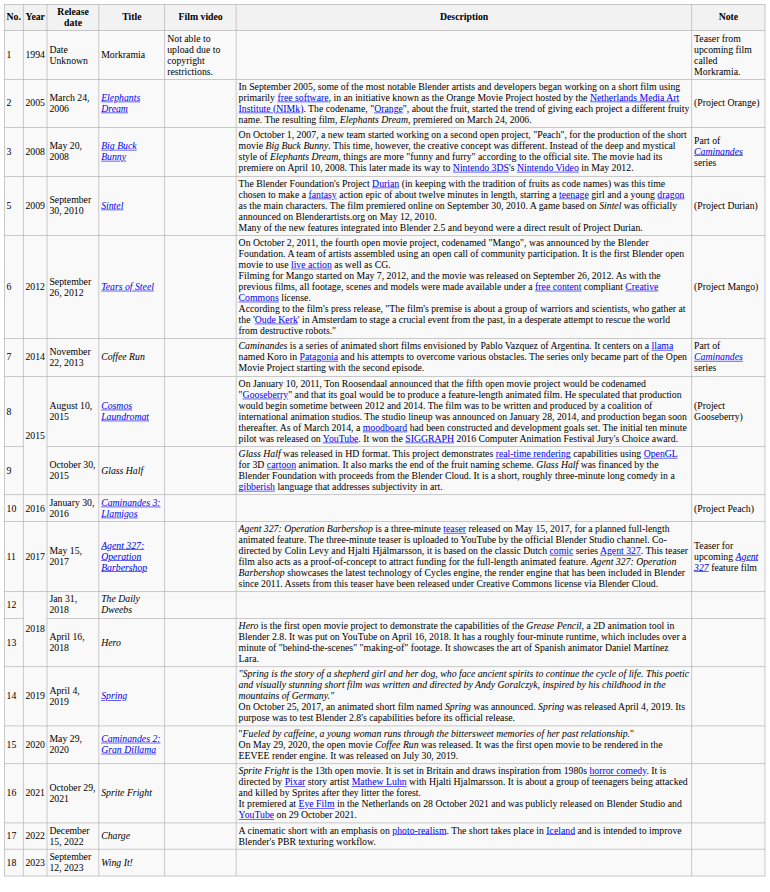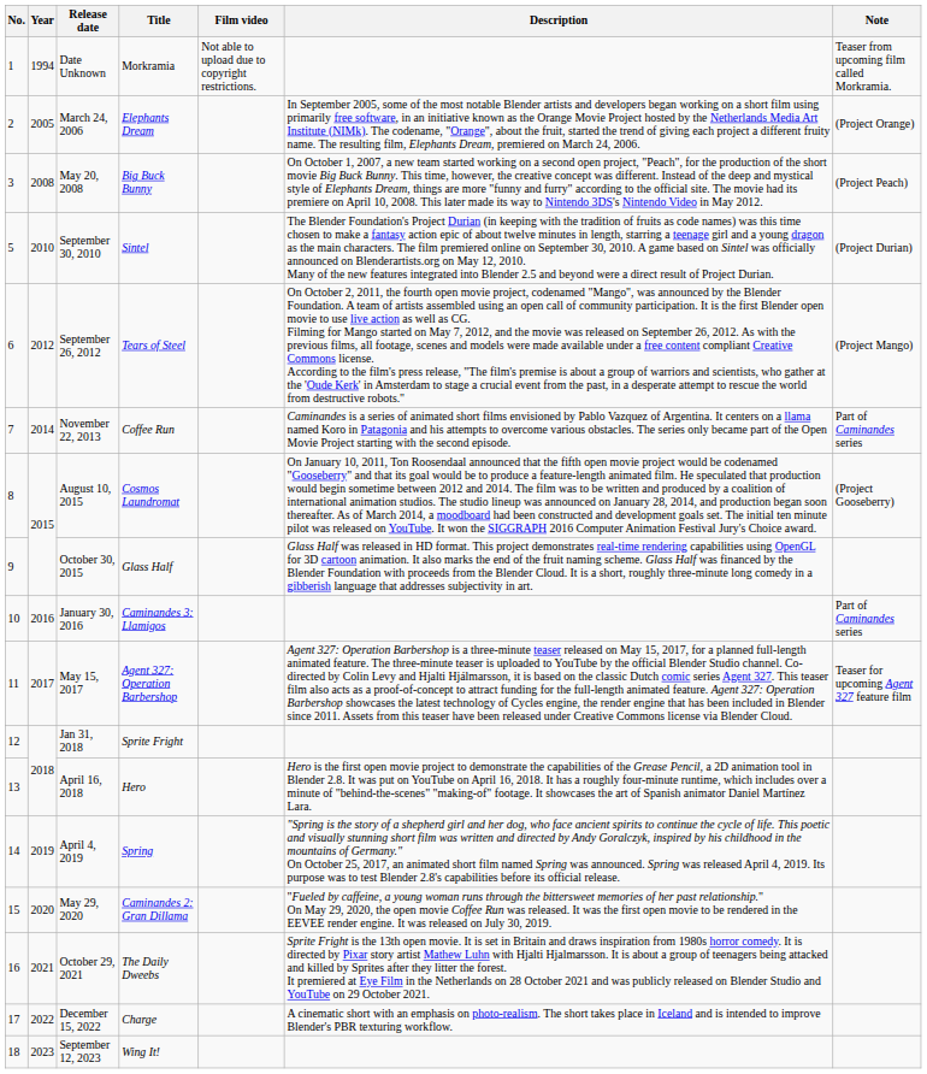 <table class="wikitable sortable">
 <tr>
 <th>No.</th>
 <th>Year</th>
 <th>Release date</th>
 <th>Title</th>
 <th>Film video</th>
 <th>Description</th>
 <th>Note</th>
 </tr>
 <tr>
 <td>1</td>
 <td>1994</td>
 <td>Date Unknown</td>
 <td>Morkramia</td>
 <td>Not able to upload due to copyright restrictions.</td>
 <td></td>
 <td>Teaser from upcoming film called Morkramia.</td>
 </tr>
 <tr>
 <td>2</td>
 <td>2005</td>
 <td>March 24, 2006</td>
 <td><em><a href='#'>Elephants Dream</a></em></td>
 <td></td>
 <td>In September 2005, some of the most notable Blender artists and developers began working on a short film using primarily <a href='#'>free software</a>, in an initiative known as the Orange Movie Project hosted by the <a href='#'>Netherlands Media Art Institute (NIMk)</a>. The codename, "<a href='#'>Orange</a>", about the fruit, started the trend of giving each project a different fruity name. The resulting film, <em>Elephants Dream</em>, premiered on March 24, 2006.</td>
 <td>(Project Orange)</td>
 </tr>
 <tr>
 <td>3</td>
 <td>2008</td>
 <td>May 20, 2008</td>
 <td><em><a href='#'>Big Buck Bunny</a></em></td>
 <td></td>
 <td>On October 1, 2007, a new team started working on a second open project, "Peach", for the production of the short movie <em>Big Buck Bunny</em>. This time, however, the creative concept was different. Instead of the deep and mystical style of <em>Elephants Dream</em>, things are more "funny and furry" according to the official site. The movie had its premiere on April 10, 2008. This later made its way to <a href='#'>Nintendo 3DS</a>'s <a href='#'>Nintendo Video</a> in May 2012.</td>
-<td>Part of <em><a href='#'>Caminandes</a></em> series</td>
+<td>(Project Peach)</td>
 </tr>
 <tr>
 <td>5</td>
-<td>2009</td>
+<td>2010</td>
 <td>September 30, 2010</td>
 <td><em><a href='#'>Sintel</a></em></td>
 <td></td>
 <td>The Blender Foundation's Project <a href='#'>Durian</a> (in keeping with the tradition of fruits as code names) was this time chosen to make a <a href='#'>fantasy</a> action epic of about twelve minutes in length, starring a <a href='#'>teenage</a> girl and a young <a href='#'>dragon</a> as the main characters. The film premiered online on September 30, 2010. A game based on <em>Sintel</em> was officially announced on Blenderartists.org on May 12, 2010.<br>Many of the new features integrated into Blender 2.5 and beyond were a direct result of Project Durian.</td>
 <td>(Project Durian)</td>
 </tr>
 <tr>
 <td>6</td>
 <td>2012</td>
 <td>September 26, 2012</td>
 <td><em><a href='#'>Tears of Steel</a></em></td>
 <td></td>
 <td>On October 2, 2011, the fourth open movie project, codenamed "Mango", was announced by the Blender Foundation. A team of artists assembled using an open call of community participation. It is the first Blender open movie to use <a href='#'>live action</a> as well as CG.<br>Filming for Mango started on May 7, 2012, and the movie was released on September 26, 2012. As with the previous films, all footage, scenes and models were made available under a <a href='#'>free content</a> compliant <a href='#'>Creative Commons</a> license.<br>According to the film's press release, "The film's premise is about a group of warriors and scientists, who gather at the '<a href='#'>Oude Kerk</a>' in Amsterdam to stage a crucial event from the past, in a desperate attempt to rescue the world from destructive robots."</td>
 <td>(Project Mango)</td>
 </tr>
 <tr>
 <td>7</td>
 <td>2014</td>
 <td>November 22, 2013</td>
 <td><em>Coffee Run</em></td>
 <td></td>
 <td><em>Caminandes</em> is a series of animated short films envisioned by Pablo Vazquez of Argentina. It centers on a <a href='#'>llama</a> named Koro in <a href='#'>Patagonia</a> and his attempts to overcome various obstacles. The series only became part of the Open Movie Project starting with the second episode.</td>
 <td>Part of <em><a href='#'>Caminandes</a></em> series</td>
 </tr>
 <tr>
 <td>8</td>
 <td rowspan="2">2015</td>
 <td>August 10, 2015</td>
 <td><em><a href='#'>Cosmos Laundromat</a></em></td>
 <td></td>
 <td>On January 10, 2011, Ton Roosendaal announced that the fifth open movie project would be codenamed "<a href='#'>Gooseberry</a>" and that its goal would be to produce a feature-length animated film. He speculated that production would begin sometime between 2012 and 2014. The film was to be written and produced by a coalition of international animation studios. The studio lineup was announced on January 28, 2014, and production began soon thereafter. As of March 2014, a <a href='#'>moodboard</a> had been constructed and development goals set. The initial ten minute pilot was released on <a href='#'>YouTube</a>. It won the <a href='#'>SIGGRAPH</a> 2016 Computer Animation Festival Jury's Choice award.</td>
 <td>(Project Gooseberry)</td>
 </tr>
 <tr>
 <td>9</td>
 <td>October 30, 2015</td>
 <td><em>Glass Half</em></td>
 <td></td>
 <td><em>Glass Half</em> was released in HD format. This project demonstrates <a href='#'>real-time rendering</a> capabilities using <a href='#'>OpenGL</a> for 3D <a href='#'>cartoon</a> animation. It also marks the end of the fruit naming scheme. <em>Glass Half</em> was financed by the Blender Foundation with proceeds from the Blender Cloud. It is a short, roughly three-minute long comedy in a <a href='#'>gibberish</a> language that addresses subjectivity in art.</td>
 <td></td>
 </tr>
 <tr>
 <td>10</td>
 <td>2016</td>
 <td>January 30, 2016</td>
 <td><em><a href='#'>Caminandes 3: Llamigos</a></em></td>
 <td></td>
 <td></td>
-<td>(Project Peach)</td>
+<td>Part of <em><a href='#'>Caminandes</a></em> series</td>
 </tr>
 <tr>
 <td>11</td>
 <td>2017</td>
 <td>May 15, 2017</td>
 <td><em><a href='#'>Agent 327: Operation Barbershop</a></em></td>
 <td></td>
 <td><em>Agent 327: Operation Barbershop</em> is a three-minute <a href='#'>teaser</a> released on May 15, 2017, for a planned full-length animated feature. The three-minute teaser is uploaded to YouTube by the official Blender Studio channel. Co-directed by Colin Levy and Hjalti Hjálmarsson, it is based on the classic Dutch <a href='#'>comic</a> series <a href='#'>Agent 327</a>. This teaser film also acts as a proof-of-concept to attract funding for the full-length animated feature. <em>Agent 327: Operation Barbershop</em> showcases the latest technology of Cycles engine, the render engine that has been included in Blender since 2011. Assets from this teaser have been released under Creative Commons license via Blender Cloud.</td>
 <td>Teaser for upcoming <em><a href='#'>Agent 327</a></em> feature film</td>
 </tr>
 <tr>
 <td>12</td>
 <td rowspan="2">2018</td>
 <td>Jan 31, 2018</td>
-<td><em>The Daily Dweebs</em></td>
+<td><em>Sprite Fright</em></td>
 <td></td>
 <td></td>
 <td></td>
 </tr>
 <tr>
 <td>13</td>
 <td>April 16, 2018</td>
 <td><em>Hero</em></td>
 <td></td>
 <td><em>Hero</em> is the first open movie project to demonstrate the capabilities of the <em>Grease Pencil</em>, a 2D animation tool in Blender 2.8. It was put on YouTube on April 16, 2018. It has a roughly four-minute runtime, which includes over a minute of "behind-the-scenes" "making-of" footage. It showcases the art of Spanish animator Daniel Martínez Lara.</td>
 <td></td>
 </tr>
 <tr>
 <td>14</td>
 <td>2019</td>
 <td>April 4, 2019</td>
 <td><a href='#'><em>Spring</em></a></td>
 <td></td>
 <td><em>"Spring is the story of a shepherd girl and her dog, who face ancient spirits to continue the cycle of life. This poetic and visually stunning short film was written and directed by Andy Goralczyk, inspired by his childhood in the mountains of Germany."</em><br>On October 25, 2017, an animated short film named <em>Spring</em> was announced. <em>Spring</em> was released April 4, 2019. Its purpose was to test Blender 2.8's capabilities before its official release.</td>
 <td></td>
 </tr>
 <tr>
 <td>15</td>
 <td>2020</td>
 <td>May 29, 2020</td>
 <td><em><a href='#'>Caminandes 2: Gran Dillama</a></em></td>
 <td></td>
 <td>"<em>Fueled by caffeine, a young woman runs through the bittersweet memories of her past relationship.</em>"<br>On May 29, 2020, the open movie <em>Coffee Run</em> was released. It was the first open movie to be rendered in the EEVEE render engine. It was released on July 30, 2019.</td>
 <td></td>
 </tr>
 <tr>
 <td>16</td>
 <td>2021</td>
 <td>October 29, 2021</td>
-<td><em>Sprite Fright</em></td>
+<td><em>The Daily Dweebs</em></td>
 <td></td>
 <td><em>Sprite Fright</em> is the 13th open movie. It is set in Britain and draws inspiration from 1980s <a href='#'>horror comedy</a>. It is directed by <a href='#'>Pixar</a> story artist <a href='#'>Mathew Luhn</a> with Hjalti Hjalmarsson. It is about a group of teenagers being attacked and killed by Sprites after they litter the forest.<br>It premiered at <a href='#'>Eye Film</a> in the Netherlands on 28 October 2021 and was publicly released on Blender Studio and <a href='#'>YouTube</a> on 29 October 2021.</td>
 <td></td>
 </tr>
 <tr>
 <td>17</td>
 <td>2022</td>
 <td>December 15, 2022</td>
 <td><em>Charge</em></td>
 <td></td>
 <td>A cinematic short with an emphasis on <a href='#'>photo-realism</a>. The short takes place in <a href='#'>Iceland</a> and is intended to improve Blender's PBR texturing workflow.</td>
 <td></td>
 </tr>
 <tr>
 <td>18</td>
 <td>2023</td>
 <td>September 12, 2023</td>
 <td><em>Wing It!</em></td>
 <td></td>
 <td></td>
 <td></td>
 </tr>
 </table>
